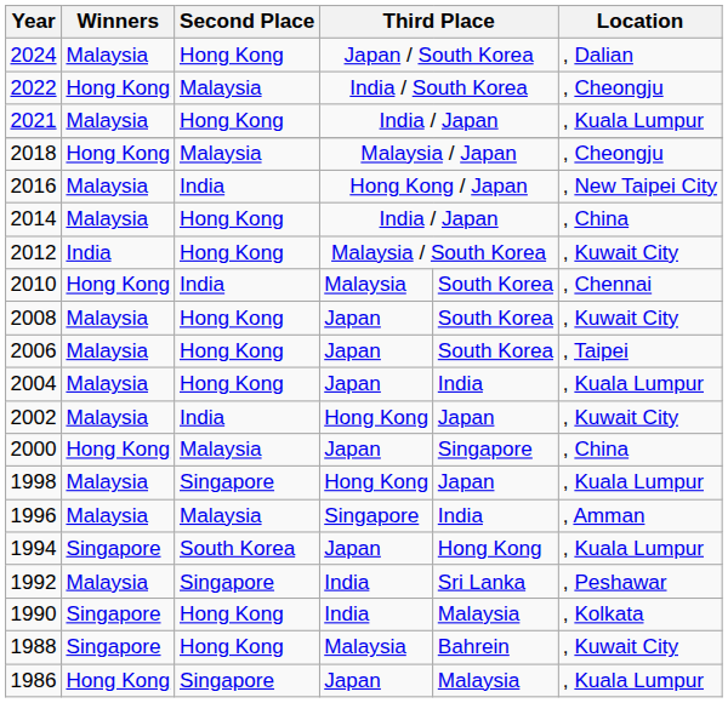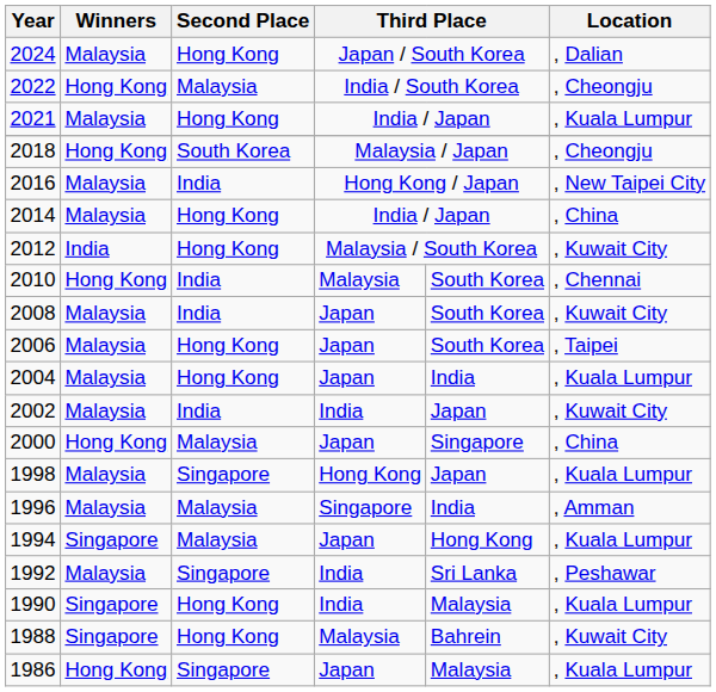 <table class="wikitable">
 <tr>
 <th>Year</th>
 <th>Winners</th>
 <th>Second Place</th>
 <th colspan=2>Third Place</th>
 <th>Location</th>
 </tr>
 <tr>
 <td><a href='#'>2024</a></td>
 <td> <a href='#'>Malaysia</a></td>
 <td> <a href='#'>Hong Kong</a></td>
 <td colspan="2" align="center"> <a href='#'>Japan</a> /  <a href='#'>South Korea</a></td>
 <td>, <a href='#'>Dalian</a></td>
 </tr>
 <tr>
 <td><a href='#'>2022</a></td>
 <td> <a href='#'>Hong Kong</a></td>
 <td> <a href='#'>Malaysia</a></td>
 <td colspan="2" align="center"> <a href='#'>India</a> /  <a href='#'>South Korea</a></td>
 <td>, <a href='#'>Cheongju</a></td>
 </tr>
 <tr>
 <td><a href='#'>2021</a></td>
 <td> <a href='#'>Malaysia</a></td>
 <td> <a href='#'>Hong Kong</a></td>
 <td colspan="2" align="center"> <a href='#'>India</a> /  <a href='#'>Japan</a></td>
 <td>, <a href='#'>Kuala Lumpur</a></td>
 </tr>
 <tr>
 </tr>
 <tr ---->
 <td>2018</td>
 <td> <a href='#'>Hong Kong</a></td>
-<td> <a href='#'>Malaysia</a></td>
+<td> <a href='#'>South Korea</a></td>
 <td colspan="2" align="center"> <a href='#'>Malaysia</a> /  <a href='#'>Japan</a></td>
 <td>, <a href='#'>Cheongju</a></td>
 </tr>
 <tr ---->
 <td>2016</td>
 <td> <a href='#'>Malaysia</a></td>
 <td> <a href='#'>India</a></td>
 <td colspan="2" align="center"> <a href='#'>Hong Kong</a> /  <a href='#'>Japan</a></td>
 <td>, <a href='#'>New Taipei City</a></td>
 </tr>
 <tr ---->
 <td>2014</td>
 <td> <a href='#'>Malaysia</a></td>
 <td> <a href='#'>Hong Kong</a></td>
 <td colspan="2" align="center"> <a href='#'>India</a> /  <a href='#'>Japan</a></td>
 <td>, <a href='#'>China</a></td>
 </tr>
 <tr ---->
 <td>2012</td>
 <td> <a href='#'>India</a></td>
 <td> <a href='#'>Hong Kong</a></td>
 <td colspan="2" align="center"> <a href='#'>Malaysia</a> /  <a href='#'>South Korea</a></td>
 <td>, <a href='#'>Kuwait City</a></td>
 </tr>
 <tr ---->
 <td>2010</td>
 <td> <a href='#'>Hong Kong</a></td>
 <td> <a href='#'>India</a></td>
 <td> <a href='#'>Malaysia</a></td>
 <td> <a href='#'>South Korea</a></td>
 <td>, <a href='#'>Chennai</a></td>
 </tr>
 <tr ---->
 <td>2008</td>
 <td> <a href='#'>Malaysia</a></td>
-<td> <a href='#'>Hong Kong</a></td>
+<td> <a href='#'>India</a></td>
 <td> <a href='#'>Japan</a></td>
 <td> <a href='#'>South Korea</a></td>
 <td>, <a href='#'>Kuwait City</a></td>
 </tr>
 <tr ---->
 <td>2006</td>
 <td> <a href='#'>Malaysia</a></td>
 <td> <a href='#'>Hong Kong</a></td>
 <td> <a href='#'>Japan</a></td>
 <td> <a href='#'>South Korea</a></td>
 <td>, <a href='#'>Taipei</a></td>
 </tr>
 <tr ---->
 <td>2004</td>
 <td> <a href='#'>Malaysia</a></td>
 <td> <a href='#'>Hong Kong</a></td>
 <td> <a href='#'>Japan</a></td>
 <td> <a href='#'>India</a></td>
 <td>, <a href='#'>Kuala Lumpur</a></td>
 </tr>
 <tr ---->
 <td>2002</td>
 <td> <a href='#'>Malaysia</a></td>
 <td> <a href='#'>India</a></td>
-<td> <a href='#'>Hong Kong</a></td>
+<td> <a href='#'>India</a></td>
 <td> <a href='#'>Japan</a></td>
 <td>, <a href='#'>Kuwait City</a></td>
 </tr>
 <tr ---->
 <td>2000</td>
 <td> <a href='#'>Hong Kong</a></td>
 <td> <a href='#'>Malaysia</a></td>
 <td> <a href='#'>Japan</a></td>
 <td> <a href='#'>Singapore</a></td>
 <td>, <a href='#'>China</a></td>
 </tr>
 <tr ---->
 <td>1998</td>
 <td> <a href='#'>Malaysia</a></td>
 <td> <a href='#'>Singapore</a></td>
 <td> <a href='#'>Hong Kong</a></td>
 <td> <a href='#'>Japan</a></td>
 <td>, <a href='#'>Kuala Lumpur</a></td>
 </tr>
 <tr ---->
 <td>1996</td>
 <td> <a href='#'>Malaysia</a></td>
 <td> <a href='#'>Malaysia</a></td>
 <td> <a href='#'>Singapore</a></td>
 <td> <a href='#'>India</a></td>
 <td>, <a href='#'>Amman</a></td>
 </tr>
 <tr ---->
 <td>1994</td>
 <td> <a href='#'>Singapore</a></td>
-<td> <a href='#'>South Korea</a></td>
+<td> <a href='#'>Malaysia</a></td>
 <td> <a href='#'>Japan</a></td>
 <td> <a href='#'>Hong Kong</a></td>
 <td>, <a href='#'>Kuala Lumpur</a></td>
 </tr>
 <tr ---->
 <td>1992</td>
 <td> <a href='#'>Malaysia</a></td>
 <td> <a href='#'>Singapore</a></td>
 <td> <a href='#'>India</a></td>
 <td> <a href='#'>Sri Lanka</a></td>
 <td>, <a href='#'>Peshawar</a></td>
 </tr>
 <tr ---->
 <td>1990</td>
 <td> <a href='#'>Singapore</a></td>
 <td> <a href='#'>Hong Kong</a></td>
 <td> <a href='#'>India</a></td>
 <td> <a href='#'>Malaysia</a></td>
-<td>, <a href='#'>Kolkata</a></td>
+<td>, <a href='#'>Kuala Lumpur</a></td>
 </tr>
 <tr ---->
 <td>1988</td>
 <td> <a href='#'>Singapore</a></td>
 <td> <a href='#'>Hong Kong</a></td>
 <td> <a href='#'>Malaysia</a></td>
 <td> <a href='#'>Bahrein</a></td>
 <td>, <a href='#'>Kuwait City</a></td>
 </tr>
 <tr ---->
 <td>1986</td>
 <td> <a href='#'>Hong Kong</a></td>
 <td> <a href='#'>Singapore</a></td>
 <td> <a href='#'>Japan</a></td>
 <td> <a href='#'>Malaysia</a></td>
 <td>, <a href='#'>Kuala Lumpur</a></td>
 </tr>
 </table>
